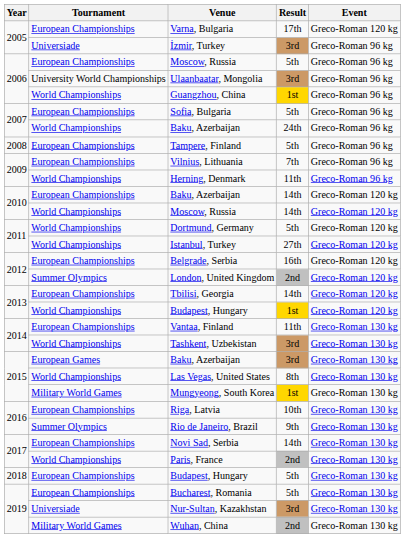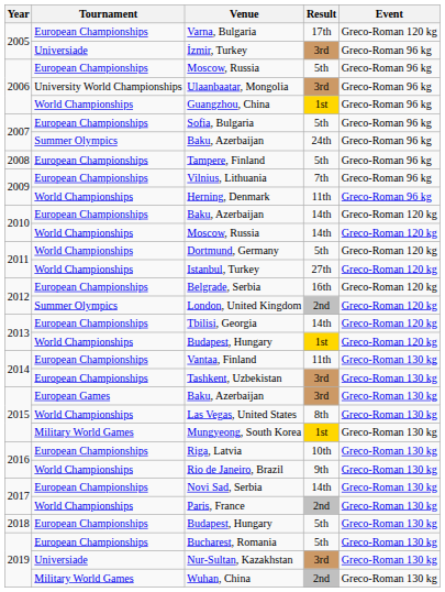 <table class="wikitable" style="font-size:95%;">
 <tr>
 <th>Year</th>
 <th>Tournament</th>
 <th>Venue</th>
 <th>Result</th>
 <th>Event</th>
 </tr>
 <tr>
 <td rowspan=2>2005</td>
 <td><a href='#'>European Championships</a></td>
 <td> <a href='#'>Varna</a>, Bulgaria</td>
 <td align="center">17th</td>
 <td>Greco-Roman 120 kg</td>
 </tr>
 <tr>
 <td><a href='#'>Universiade</a></td>
 <td> <a href='#'>İzmir</a>, Turkey</td>
 <td align="center" bgcolor=cc9966>3rd</td>
 <td>Greco-Roman 96 kg</td>
 </tr>
 <tr>
 <td rowspan=3>2006</td>
 <td><a href='#'>European Championships</a></td>
 <td> <a href='#'>Moscow</a>, Russia</td>
 <td align="center">5th</td>
 <td>Greco-Roman 96 kg</td>
 </tr>
 <tr>
 <td>University World Championships</td>
 <td> <a href='#'>Ulaanbaatar</a>, Mongolia</td>
 <td align="center" bgcolor=cc9966>3rd</td>
 <td>Greco-Roman 96 kg</td>
 </tr>
 <tr>
 <td><a href='#'>World Championships</a></td>
 <td> <a href='#'>Guangzhou</a>, China</td>
 <td align="center" bgcolor=gold>1st</td>
 <td>Greco-Roman 96 kg</td>
 </tr>
 <tr>
 <td rowspan=2>2007</td>
 <td><a href='#'>European Championships</a></td>
 <td> <a href='#'>Sofia</a>, Bulgaria</td>
 <td align="center">5th</td>
 <td>Greco-Roman 96 kg</td>
 </tr>
 <tr>
-<td><a href='#'>World Championships</a></td>
+<td><a href='#'>Summer Olympics</a></td>
 <td> <a href='#'>Baku</a>, Azerbaijan</td>
 <td align="center">24th</td>
 <td>Greco-Roman 96 kg</td>
 </tr>
 <tr>
 <td>2008</td>
 <td><a href='#'>European Championships</a></td>
 <td> <a href='#'>Tampere</a>, Finland</td>
 <td align="center">5th</td>
 <td>Greco-Roman 96 kg</td>
 </tr>
 <tr>
 <td rowspan=2>2009</td>
 <td><a href='#'>European Championships</a></td>
 <td> <a href='#'>Vilnius</a>, Lithuania</td>
 <td align="center">7th</td>
 <td>Greco-Roman 96 kg</td>
 </tr>
 <tr>
 <td><a href='#'>World Championships</a></td>
 <td> <a href='#'>Herning</a>, Denmark</td>
 <td align="center">11th</td>
 <td><a href='#'>Greco-Roman 96 kg</a></td>
 </tr>
 <tr>
 <td rowspan=2>2010</td>
 <td><a href='#'>European Championships</a></td>
 <td> <a href='#'>Baku</a>, Azerbaijan</td>
 <td align="center">14th</td>
 <td>Greco-Roman 120 kg</td>
 </tr>
 <tr>
 <td><a href='#'>World Championships</a></td>
 <td> <a href='#'>Moscow</a>, Russia</td>
 <td align="center">14th</td>
 <td><a href='#'>Greco-Roman 120 kg</a></td>
 </tr>
 <tr>
 <td rowspan=2>2011</td>
 <td><a href='#'>World Championships</a></td>
 <td> <a href='#'>Dortmund</a>, Germany</td>
 <td align="center">5th</td>
 <td>Greco-Roman 120 kg</td>
 </tr>
 <tr>
 <td><a href='#'>World Championships</a></td>
 <td> <a href='#'>Istanbul</a>, Turkey</td>
 <td align="center">27th</td>
 <td><a href='#'>Greco-Roman 120 kg</a></td>
 </tr>
 <tr>
 <td rowspan=2>2012</td>
 <td><a href='#'>European Championships</a></td>
 <td> <a href='#'>Belgrade</a>, Serbia</td>
 <td align="center">16th</td>
 <td>Greco-Roman 120 kg</td>
 </tr>
 <tr>
 <td><a href='#'>Summer Olympics</a></td>
 <td> <a href='#'>London</a>, United Kingdom</td>
 <td align="center" bgcolor=silver>2nd</td>
 <td><a href='#'>Greco-Roman 120 kg</a></td>
 </tr>
 <tr>
 <td rowspan=2>2013</td>
 <td><a href='#'>European Championships</a></td>
 <td> <a href='#'>Tbilisi</a>, Georgia</td>
 <td align="center">14th</td>
 <td><a href='#'>Greco-Roman 120 kg</a></td>
 </tr>
 <tr>
 <td><a href='#'>World Championships</a></td>
 <td> <a href='#'>Budapest</a>, Hungary</td>
 <td align="center" bgcolor=gold>1st</td>
 <td><a href='#'>Greco-Roman 120 kg</a></td>
 </tr>
 <tr>
 <td rowspan=2>2014</td>
 <td><a href='#'>European Championships</a></td>
 <td> <a href='#'>Vantaa</a>, Finland</td>
 <td align="center">11th</td>
 <td><a href='#'>Greco-Roman 130 kg</a></td>
 </tr>
 <tr>
-<td><a href='#'>World Championships</a></td>
+<td><a href='#'>European Championships</a></td>
 <td> <a href='#'>Tashkent</a>, Uzbekistan</td>
 <td align="center" bgcolor=cc9966>3rd</td>
 <td><a href='#'>Greco-Roman 130 kg</a></td>
 </tr>
 <tr>
 <td rowspan=3>2015</td>
 <td><a href='#'>European Games</a></td>
 <td> <a href='#'>Baku</a>, Azerbaijan</td>
 <td align="center" bgcolor=cc9966>3rd</td>
 <td><a href='#'>Greco-Roman 130 kg</a></td>
 </tr>
 <tr>
 <td><a href='#'>World Championships</a></td>
 <td> <a href='#'>Las Vegas</a>, United States</td>
 <td align="center">8th</td>
 <td><a href='#'>Greco-Roman 130 kg</a></td>
 </tr>
 <tr>
 <td><a href='#'>Military World Games</a></td>
 <td> <a href='#'>Mungyeong</a>, South Korea</td>
 <td align="center" bgcolor=gold>1st</td>
 <td>Greco-Roman 130 kg</td>
 </tr>
 <tr>
 <td rowspan=2>2016</td>
 <td><a href='#'>European Championships</a></td>
 <td> <a href='#'>Riga</a>, Latvia</td>
 <td align="center">10th</td>
 <td><a href='#'>Greco-Roman 130 kg</a></td>
 </tr>
 <tr>
-<td><a href='#'>Summer Olympics</a></td>
+<td><a href='#'>World Championships</a></td>
 <td> <a href='#'>Rio de Janeiro</a>, Brazil</td>
 <td align="center">9th</td>
 <td><a href='#'>Greco-Roman 130 kg</a></td>
 </tr>
 <tr>
 <td rowspan=2>2017</td>
 <td><a href='#'>European Championships</a></td>
 <td> <a href='#'>Novi Sad</a>, Serbia</td>
 <td align="center">14th</td>
 <td><a href='#'>Greco-Roman 130 kg</a></td>
 </tr>
 <tr>
 <td><a href='#'>World Championships</a></td>
 <td> <a href='#'>Paris</a>, France</td>
 <td align="center" bgcolor=silver>2nd</td>
 <td><a href='#'>Greco-Roman 130 kg</a></td>
 </tr>
 <tr>
 <td>2018</td>
 <td><a href='#'>European Championships</a></td>
 <td> <a href='#'>Budapest</a>, Hungary</td>
 <td align="center">5th</td>
 <td><a href='#'>Greco-Roman 130 kg</a></td>
 </tr>
 <tr>
 <td rowspan=3>2019</td>
 <td><a href='#'>European Championships</a></td>
 <td> <a href='#'>Bucharest</a>, Romania</td>
 <td align="center">5th</td>
 <td><a href='#'>Greco-Roman 130 kg</a></td>
 </tr>
 <tr>
 <td><a href='#'>Universiade</a></td>
 <td> <a href='#'>Nur-Sultan</a>, Kazakhstan</td>
 <td align="center" bgcolor=cc9966>3rd</td>
 <td><a href='#'>Greco-Roman 130 kg</a></td>
 </tr>
 <tr>
 <td><a href='#'>Military World Games</a></td>
 <td> <a href='#'>Wuhan</a>, China</td>
 <td align="center" bgcolor=silver>2nd</td>
 <td>Greco-Roman 130 kg</td>
 </tr>
 </table>
